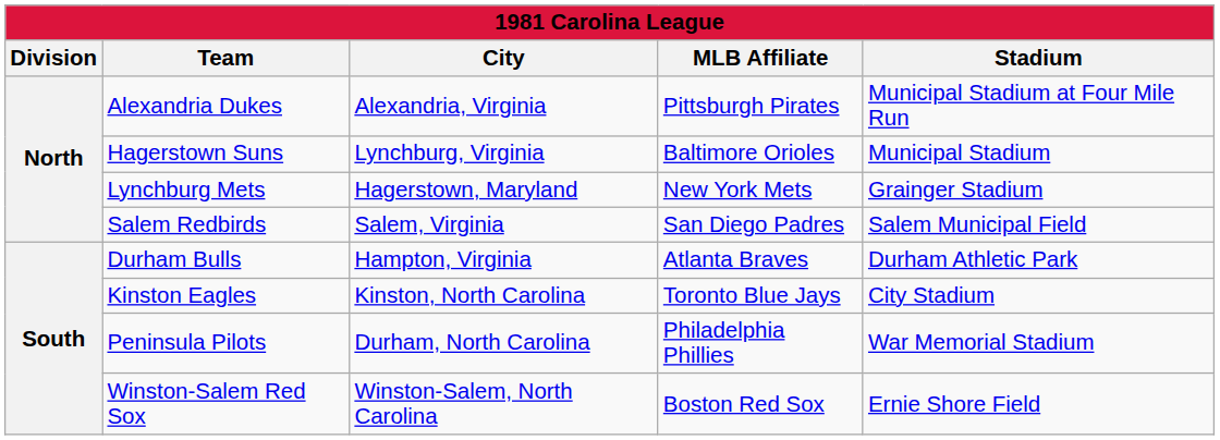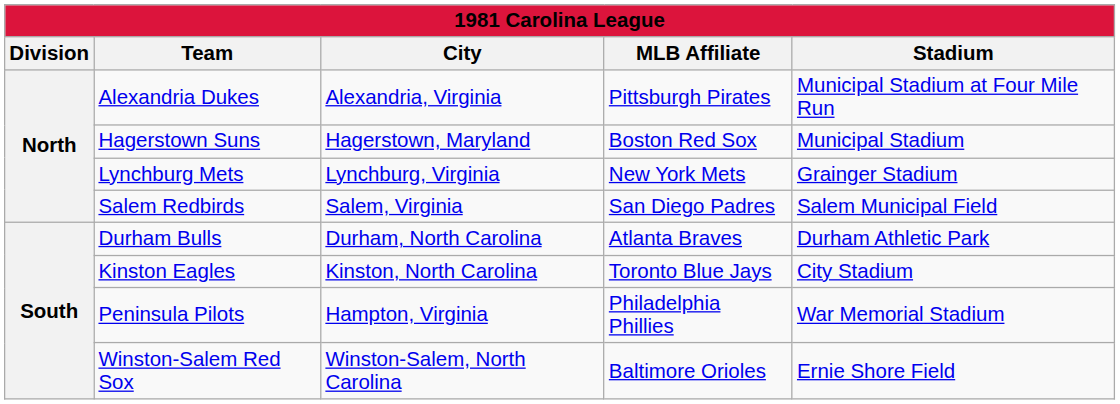 <table class="wikitable" style="width:auto">
 <tr>
 <td bgcolor="#DC143C" align="center" colspan="7"><strong><span>1981 Carolina League</span></strong></td>
 </tr>
 <tr>
 <th>Division</th>
 <th>Team</th>
 <th>City</th>
 <th>MLB Affiliate</th>
 <th>Stadium</th>
 </tr>
 <tr>
 <th rowspan="4">North</th>
 <td><a href='#'>Alexandria Dukes</a></td>
 <td><a href='#'>Alexandria, Virginia</a></td>
 <td><a href='#'>Pittsburgh Pirates</a></td>
 <td><a href='#'>Municipal Stadium at Four Mile Run</a></td>
 </tr>
 <tr>
 <td><a href='#'>Hagerstown Suns</a></td>
-<td><a href='#'>Lynchburg, Virginia</a></td>
-<td><a href='#'>Baltimore Orioles</a></td>
+<td><a href='#'>Hagerstown, Maryland</a></td>
+<td><a href='#'>Boston Red Sox</a></td>
 <td><a href='#'>Municipal Stadium</a></td>
 </tr>
 <tr>
 <td><a href='#'>Lynchburg Mets</a></td>
-<td><a href='#'>Hagerstown, Maryland</a></td>
+<td><a href='#'>Lynchburg, Virginia</a></td>
 <td><a href='#'>New York Mets</a></td>
 <td><a href='#'>Grainger Stadium</a></td>
 </tr>
 <tr>
 <td><a href='#'>Salem Redbirds</a></td>
 <td><a href='#'>Salem, Virginia</a></td>
 <td><a href='#'>San Diego Padres</a></td>
 <td><a href='#'>Salem Municipal Field</a></td>
 </tr>
 <tr>
 <th rowspan="4">South</th>
 <td><a href='#'>Durham Bulls</a></td>
-<td><a href='#'>Hampton, Virginia</a></td>
+<td><a href='#'>Durham, North Carolina</a></td>
 <td><a href='#'>Atlanta Braves</a></td>
 <td><a href='#'>Durham Athletic Park</a></td>
 </tr>
 <tr>
 <td><a href='#'>Kinston Eagles</a></td>
 <td><a href='#'>Kinston, North Carolina</a></td>
 <td><a href='#'>Toronto Blue Jays</a></td>
 <td><a href='#'>City Stadium</a></td>
 </tr>
 <tr>
 <td><a href='#'>Peninsula Pilots</a></td>
-<td><a href='#'>Durham, North Carolina</a></td>
+<td><a href='#'>Hampton, Virginia</a></td>
 <td><a href='#'>Philadelphia Phillies</a></td>
 <td><a href='#'>War Memorial Stadium</a></td>
 </tr>
 <tr>
 <td><a href='#'>Winston-Salem Red Sox</a></td>
 <td><a href='#'>Winston-Salem, North Carolina</a></td>
-<td><a href='#'>Boston Red Sox</a></td>
+<td><a href='#'>Baltimore Orioles</a></td>
 <td><a href='#'>Ernie Shore Field</a></td>
 </tr>
 </table>
